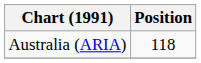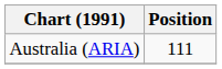 <table class="wikitable sortable">
 <tr>
 <th>Chart (1991)</th>
 <th>Position</th>
 </tr>
 <tr>
 <td>Australia (<a href='#'>ARIA</a>)</td>
-<td align="center">118</td>
+<td align="center">111</td>
 </tr>
 <tr>
 </tr>
 </table>
